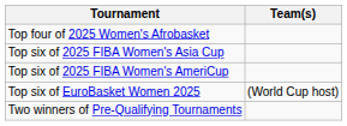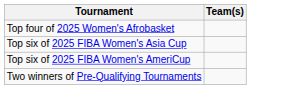 <table class="wikitable">
 <tr>
 <th>Tournament</th>
 <th>Team(s)</th>
 </tr>
 <tr>
 <td>Top four of <a href='#'>2025 Women's Afrobasket</a></td>
 <td></td>
 </tr>
 <tr>
 <td>Top six of <a href='#'>2025 FIBA Women's Asia Cup</a></td>
 <td></td>
 </tr>
 <tr>
 <td>Top six of <a href='#'>2025 FIBA Women's AmeriCup</a></td>
 <td></td>
 </tr>
 <tr>
-<td>Top six of <a href='#'>EuroBasket Women 2025</a></td>
-<td> (World Cup host)</td>
-</tr>
-<tr>
 <td>Two winners of <a href='#'>Pre-Qualifying Tournaments</a></td>
 <td><br></td>
 </tr>
 </table>
